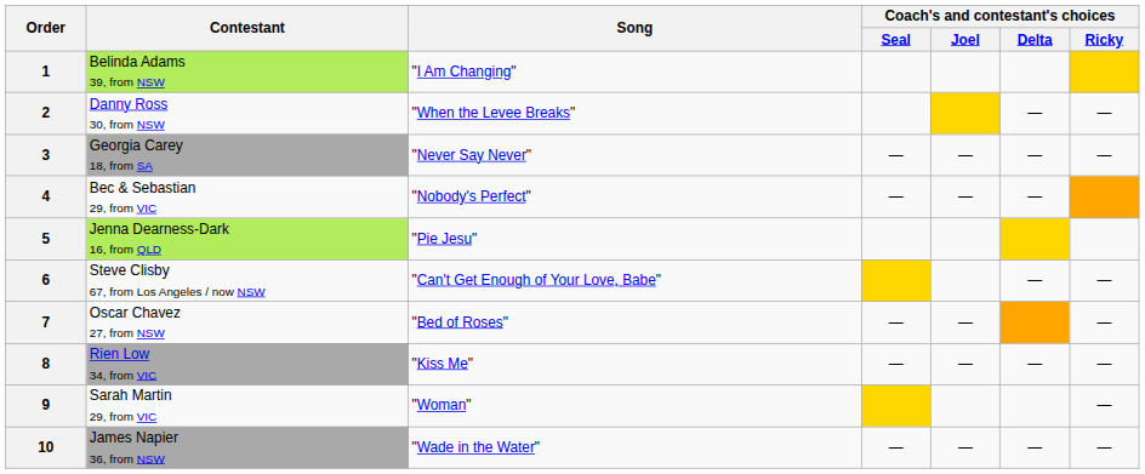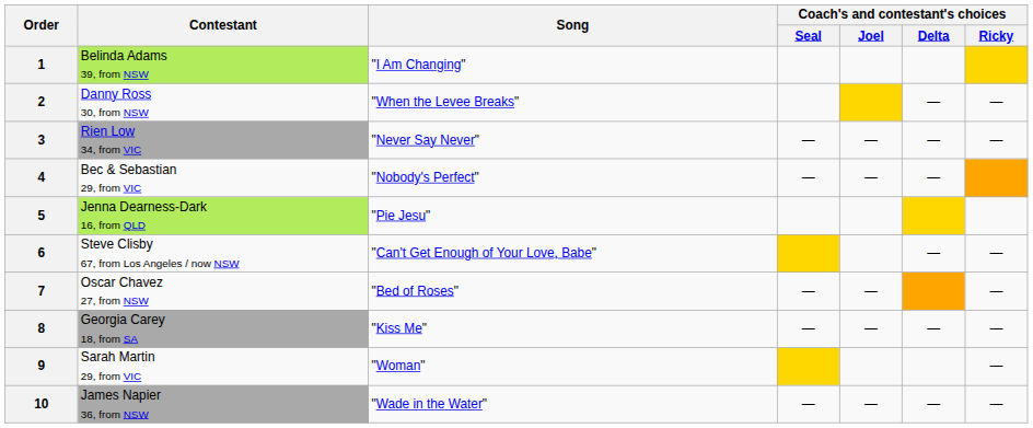 <table class="wikitable" style="width:100%;">
 <tr>
 <th rowspan=2>Order</th>
 <th rowspan=2>Contestant</th>
 <th rowspan=2>Song</th>
 <th colspan=4>Coach's and contestant's choices</th>
 </tr>
 <tr>
 <th width="70"><a href='#'>Seal</a></th>
 <th width="70"><a href='#'>Joel</a></th>
 <th width="70"><a href='#'>Delta</a></th>
 <th width="70"><a href='#'>Ricky</a></th>
 </tr>
 <tr>
 <th>1</th>
 <td style="background:#B2EC5D;">Belinda Adams<br><sub>39, from <a href='#'>NSW</a></sub></td>
 <td>"<a href='#'>I Am Changing</a>"</td>
 <td style="text-align:center;"></td>
 <td style="text-align:center;"></td>
 <td style="text-align:center;"></td>
 <td style="background:gold;text-align:center;"></td>
 </tr>
 <tr>
 <th>2</th>
 <td><a href='#'>Danny Ross</a><br><sub>30, from <a href='#'>NSW</a></sub></td>
 <td>"<a href='#'>When the Levee Breaks</a>"</td>
 <td style="text-align:center;"></td>
 <td style="background:gold;text-align:center;"></td>
 <td align="center">—</td>
 <td align="center">—</td>
 </tr>
 <tr>
 <th>3</th>
-<td style="background:darkgrey;">Georgia Carey<br><sub>18, from <a href='#'>SA</a></sub></td>
+<td style="background:darkgrey;"><a href='#'>Rien Low</a><br><sub>34, from <a href='#'>VIC</a></sub></td>
 <td>"<a href='#'>Never Say Never</a>"</td>
 <td align="center">—</td>
 <td align="center">—</td>
 <td align="center">—</td>
 <td align="center">—</td>
 </tr>
 <tr>
 <th>4</th>
 <td>Bec & Sebastian <br><sub>29, from <a href='#'>VIC</a></sub></td>
 <td>"<a href='#'>Nobody's Perfect</a>"</td>
 <td align="center">—</td>
 <td align="center">—</td>
 <td align="center">—</td>
 <td style="background:orange;text-align:center;"></td>
 </tr>
 <tr>
 <th>5</th>
 <td style="background:#B2EC5D;">Jenna Dearness-Dark<br><sub>16, from <a href='#'>QLD</a></sub></td>
 <td>"<a href='#'>Pie Jesu</a>"</td>
 <td style="text-align:center;"></td>
 <td style="text-align:center;"></td>
 <td style="background:gold;text-align:center;"></td>
 <td style="text-align:center;"></td>
 </tr>
 <tr>
 <th>6</th>
 <td>Steve Clisby<br><sub>67, from Los Angeles / now <a href='#'>NSW</a></sub></td>
 <td>"<a href='#'>Can't Get Enough of Your Love, Babe</a>"</td>
 <td style="background:gold;text-align:center;"></td>
 <td style="text-align:center;"></td>
 <td align="center">—</td>
 <td align="center">—</td>
 </tr>
 <tr>
 <th>7</th>
 <td>Oscar Chavez<br><sub>27, from <a href='#'>NSW</a></sub></td>
 <td>"<a href='#'>Bed of Roses</a>"</td>
 <td align="center">—</td>
 <td align="center">—</td>
 <td style="background:orange;text-align:center;"></td>
 <td align="center">—</td>
 </tr>
 <tr>
 <th>8</th>
-<td style="background:darkgrey;"><a href='#'>Rien Low</a><br><sub>34, from <a href='#'>VIC</a></sub></td>
+<td style="background:darkgrey;">Georgia Carey<br><sub>18, from <a href='#'>SA</a></sub></td>
 <td>"<a href='#'>Kiss Me</a>"</td>
 <td align="center">—</td>
 <td align="center">—</td>
 <td align="center">—</td>
 <td align="center">—</td>
 </tr>
 <tr>
 <th>9</th>
 <td>Sarah Martin<br><sub>29, from <a href='#'>VIC</a></sub></td>
 <td>"<a href='#'>Woman</a>"</td>
 <td style="background:gold;text-align:center;"></td>
 <td style="text-align:center;"></td>
 <td style="text-align:center;"></td>
 <td align="center">—</td>
 </tr>
 <tr>
 <th>10</th>
 <td style="background:darkgrey;">James Napier<br><sub>36, from <a href='#'>NSW</a></sub></td>
 <td>"<a href='#'>Wade in the Water</a>"</td>
 <td align="center">—</td>
 <td align="center">—</td>
 <td align="center">—</td>
 <td align="center">—</td>
 </tr>
 </table>
